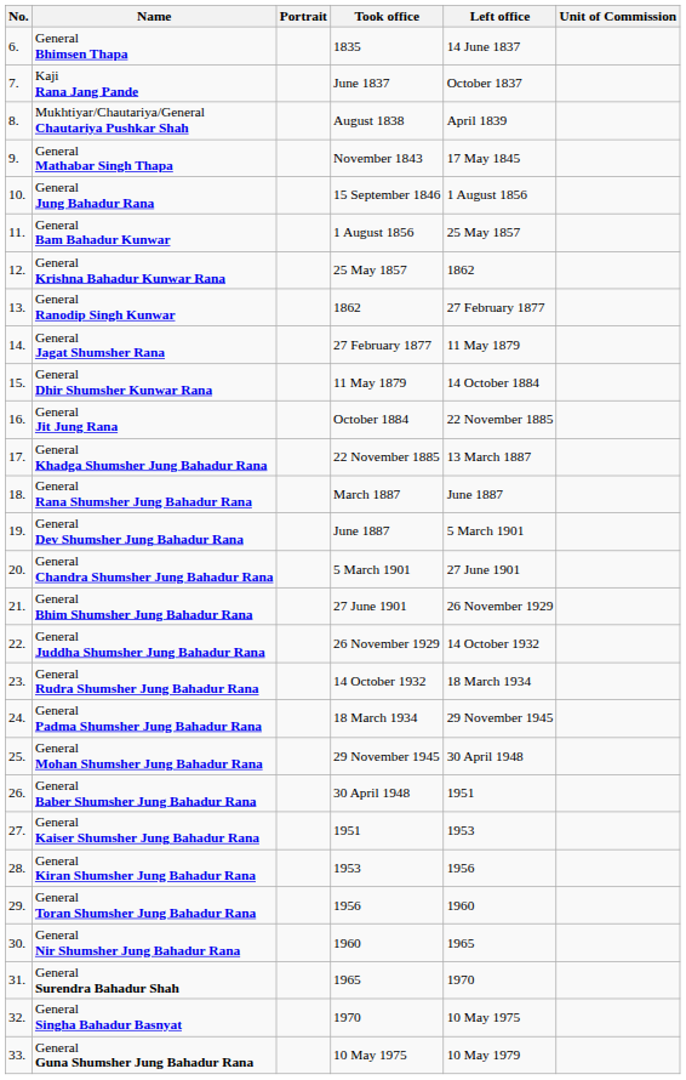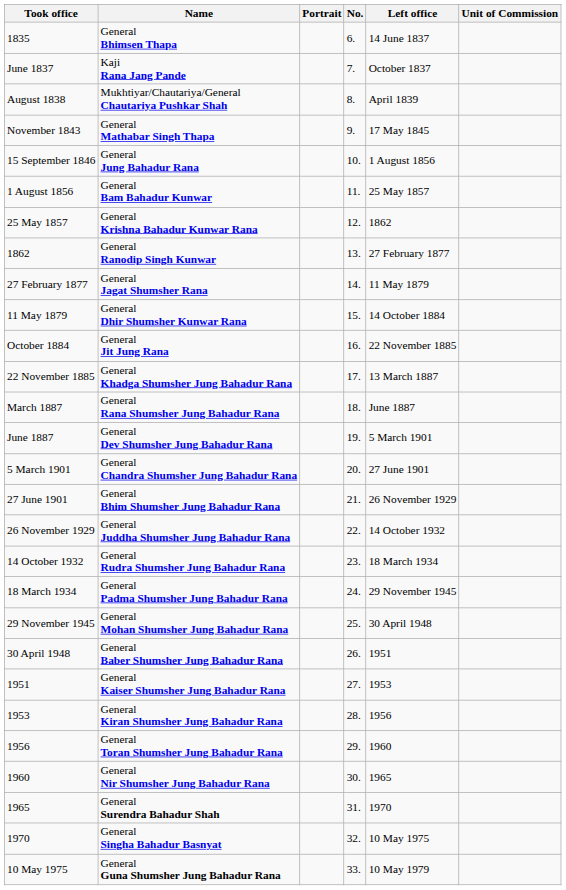 <table class="wikitable">
 <tr>
-<th>No.</th>
+<th>Took office</th>
 <th>Name</th>
 <th>Portrait</th>
-<th>Took office</th>
+<th>No.</th>
 <th>Left office</th>
 <th>Unit of Commission</th>
 </tr>
 <tr>
-<td>6.</td>
+<td>1835</td>
 <td>General<br><strong><a href='#'>Bhimsen Thapa</a></strong><br></td>
 <td></td>
-<td>1835</td>
+<td>6.</td>
 <td>14 June 1837</td>
 <td></td>
 </tr>
 <tr>
-<td>7.</td>
+<td>June 1837</td>
 <td>Kaji<br><strong><a href='#'>Rana Jang Pande</a></strong><br></td>
 <td></td>
-<td>June 1837</td>
+<td>7.</td>
 <td>October 1837</td>
 <td></td>
 </tr>
 <tr>
-<td>8.</td>
+<td>August 1838</td>
 <td>Mukhtiyar/Chautariya/General<br><strong><a href='#'>Chautariya Pushkar Shah</a></strong><br></td>
 <td></td>
-<td>August 1838</td>
+<td>8.</td>
 <td>April 1839</td>
 <td></td>
 </tr>
 <tr>
-<td>9.</td>
+<td>November 1843</td>
 <td>General<br><strong><a href='#'>Mathabar Singh Thapa</a></strong><br></td>
 <td></td>
-<td>November 1843</td>
+<td>9.</td>
 <td>17 May 1845</td>
 <td></td>
 </tr>
 <tr>
-<td>10.</td>
+<td>15 September 1846</td>
 <td>General<br><strong><a href='#'>Jung Bahadur Rana</a></strong><br></td>
 <td></td>
-<td>15 September 1846</td>
+<td>10.</td>
 <td>1 August 1856</td>
 <td></td>
 </tr>
 <tr>
-<td>11.</td>
+<td>1 August 1856</td>
 <td>General<br><strong><a href='#'>Bam Bahadur Kunwar</a></strong><br></td>
 <td></td>
-<td>1 August 1856</td>
+<td>11.</td>
 <td>25 May 1857</td>
 <td></td>
 </tr>
 <tr>
-<td>12.</td>
+<td>25 May 1857</td>
 <td>General<br><strong><a href='#'>Krishna Bahadur Kunwar Rana</a></strong><br></td>
 <td></td>
-<td>25 May 1857</td>
+<td>12.</td>
 <td>1862</td>
 <td></td>
 </tr>
 <tr>
-<td>13.</td>
+<td>1862</td>
 <td>General<br><strong><a href='#'>Ranodip Singh Kunwar</a></strong><br></td>
 <td></td>
-<td>1862</td>
+<td>13.</td>
 <td>27 February 1877</td>
 <td></td>
 </tr>
 <tr>
-<td>14.</td>
+<td>27 February 1877</td>
 <td>General<br><strong><a href='#'>Jagat Shumsher Rana</a></strong><br></td>
 <td></td>
-<td>27 February 1877</td>
+<td>14.</td>
 <td>11 May 1879</td>
 <td></td>
 </tr>
 <tr>
-<td>15.</td>
+<td>11 May 1879</td>
 <td>General<br><strong><a href='#'>Dhir Shumsher Kunwar Rana</a></strong><br></td>
 <td></td>
-<td>11 May 1879</td>
+<td>15.</td>
 <td>14 October 1884</td>
 <td></td>
 </tr>
 <tr>
-<td>16.</td>
+<td>October 1884</td>
 <td>General<br><strong><a href='#'>Jit Jung Rana</a></strong><br></td>
 <td></td>
-<td>October 1884</td>
+<td>16.</td>
 <td>22 November 1885</td>
 <td></td>
 </tr>
 <tr>
-<td>17.</td>
+<td>22 November 1885</td>
 <td>General<br><strong><a href='#'>Khadga Shumsher Jung Bahadur Rana</a></strong><br></td>
 <td></td>
-<td>22 November 1885</td>
+<td>17.</td>
 <td>13 March 1887</td>
 <td></td>
 </tr>
 <tr>
-<td>18.</td>
+<td>March 1887</td>
 <td>General<br><strong><a href='#'>Rana Shumsher Jung Bahadur Rana</a></strong><br></td>
 <td></td>
-<td>March 1887</td>
+<td>18.</td>
 <td>June 1887</td>
 <td></td>
 </tr>
 <tr>
-<td>19.</td>
+<td>June 1887</td>
 <td>General<br><strong><a href='#'>Dev Shumsher Jung Bahadur Rana</a></strong><br></td>
 <td></td>
-<td>June 1887</td>
+<td>19.</td>
 <td>5 March 1901</td>
 <td></td>
 </tr>
 <tr>
-<td>20.</td>
+<td>5 March 1901</td>
 <td>General<br><strong><a href='#'>Chandra Shumsher Jung Bahadur Rana</a></strong><br></td>
 <td></td>
-<td>5 March 1901</td>
+<td>20.</td>
 <td>27 June 1901</td>
 <td></td>
 </tr>
 <tr>
-<td>21.</td>
+<td>27 June 1901</td>
 <td>General<br><strong><a href='#'>Bhim Shumsher Jung Bahadur Rana</a></strong><br></td>
 <td></td>
-<td>27 June 1901</td>
+<td>21.</td>
 <td>26 November 1929</td>
 <td></td>
 </tr>
 <tr>
-<td>22.</td>
+<td>26 November 1929</td>
 <td>General<br><strong><a href='#'>Juddha Shumsher Jung Bahadur Rana</a></strong><br></td>
 <td></td>
-<td>26 November 1929</td>
+<td>22.</td>
 <td>14 October 1932</td>
 <td></td>
 </tr>
 <tr>
-<td>23.</td>
+<td>14 October 1932</td>
 <td>General<br><strong><a href='#'>Rudra Shumsher Jung Bahadur Rana</a></strong><br></td>
 <td></td>
-<td>14 October 1932</td>
+<td>23.</td>
 <td>18 March 1934</td>
 <td></td>
 </tr>
 <tr>
-<td>24.</td>
+<td>18 March 1934</td>
 <td>General<br><strong><a href='#'>Padma Shumsher Jung Bahadur Rana</a></strong><br></td>
 <td></td>
-<td>18 March 1934</td>
+<td>24.</td>
 <td>29 November 1945</td>
 <td></td>
 </tr>
 <tr>
-<td>25.</td>
+<td>29 November 1945</td>
 <td>General<br><strong><a href='#'>Mohan Shumsher Jung Bahadur Rana</a></strong><br></td>
 <td></td>
-<td>29 November 1945</td>
+<td>25.</td>
 <td>30 April 1948</td>
 <td></td>
 </tr>
 <tr>
-<td>26.</td>
+<td>30 April 1948</td>
 <td>General<br><strong><a href='#'>Baber Shumsher Jung Bahadur Rana</a></strong><br></td>
 <td></td>
-<td>30 April 1948</td>
+<td>26.</td>
 <td>1951</td>
 <td></td>
 </tr>
 <tr>
-<td>27.</td>
+<td>1951</td>
 <td>General<br><strong><a href='#'>Kaiser Shumsher Jung Bahadur Rana</a></strong><br></td>
 <td></td>
-<td>1951</td>
+<td>27.</td>
 <td>1953</td>
 <td></td>
 </tr>
 <tr>
-<td>28.</td>
+<td>1953</td>
 <td>General<br><strong><a href='#'>Kiran Shumsher Jung Bahadur Rana</a></strong><br></td>
 <td></td>
-<td>1953</td>
+<td>28.</td>
 <td>1956</td>
 <td></td>
 </tr>
 <tr>
-<td>29.</td>
+<td>1956</td>
 <td>General<br><strong><a href='#'>Toran Shumsher Jung Bahadur Rana</a></strong><br></td>
 <td></td>
-<td>1956</td>
+<td>29.</td>
 <td>1960</td>
 <td></td>
 </tr>
 <tr>
-<td>30.</td>
+<td>1960</td>
 <td>General<br><strong><a href='#'>Nir Shumsher Jung Bahadur Rana</a></strong><br></td>
 <td></td>
-<td>1960</td>
+<td>30.</td>
 <td>1965</td>
 <td></td>
 </tr>
 <tr>
-<td>31.</td>
+<td>1965</td>
 <td>General<br><strong>Surendra Bahadur Shah</strong><br></td>
 <td></td>
-<td>1965</td>
+<td>31.</td>
 <td>1970</td>
 <td></td>
 </tr>
 <tr>
-<td>32.</td>
+<td>1970</td>
 <td>General<br><strong><a href='#'>Singha Bahadur Basnyat</a></strong><br></td>
 <td></td>
-<td>1970</td>
+<td>32.</td>
 <td>10 May 1975</td>
 <td></td>
 </tr>
 <tr>
-<td>33.</td>
+<td>10 May 1975</td>
 <td>General<br><strong>Guna Shumsher Jung Bahadur Rana</strong><br></td>
 <td></td>
-<td>10 May 1975</td>
+<td>33.</td>
 <td>10 May 1979</td>
 <td></td>
 </tr>
 </table>
